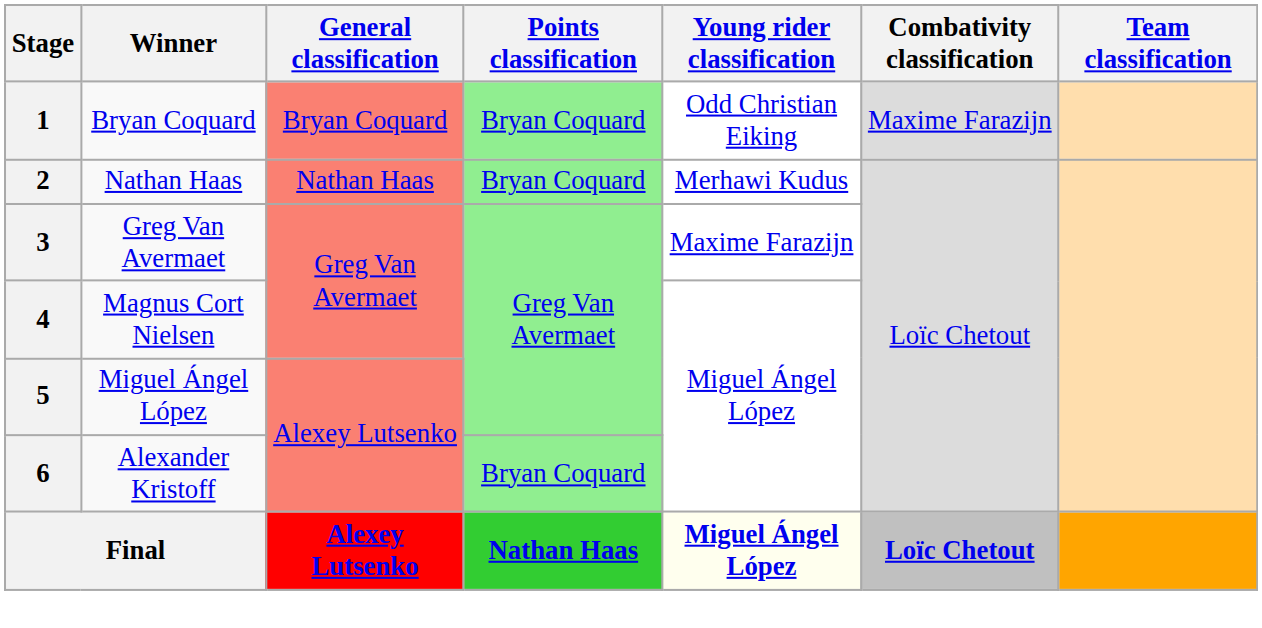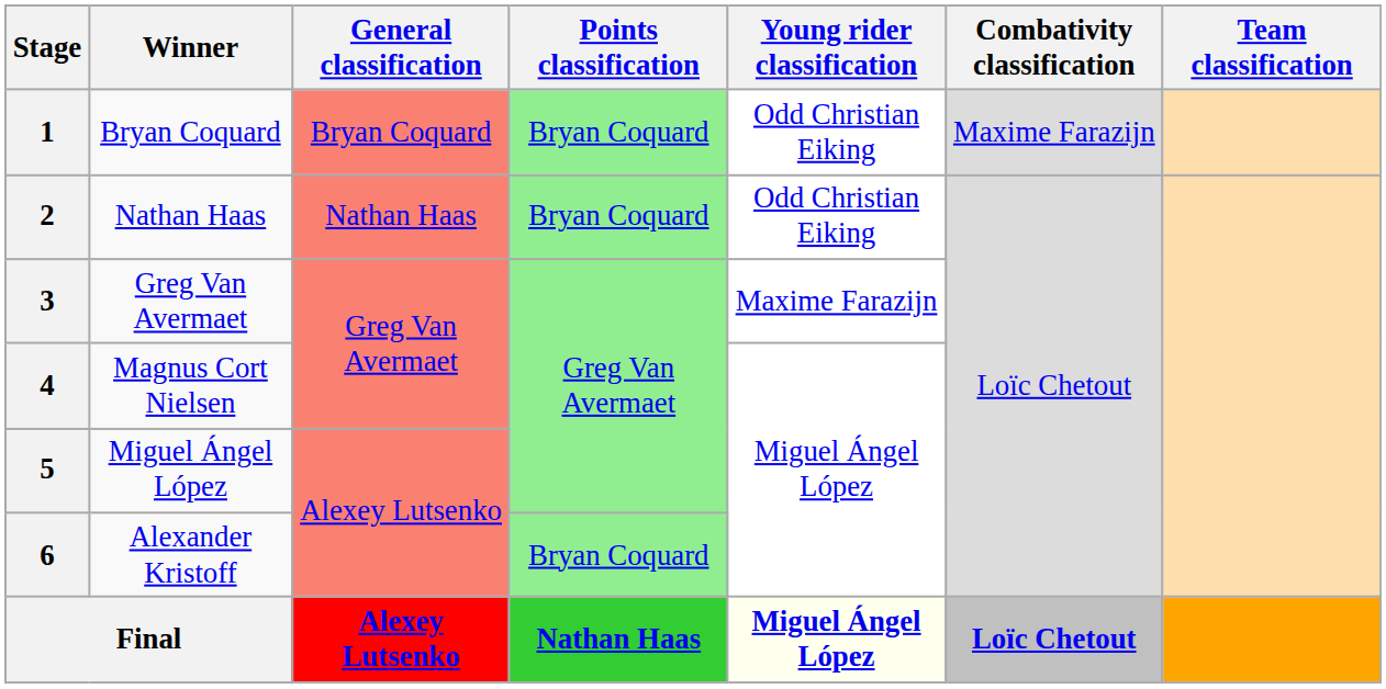 <table class="wikitable" style="text-align: center; font-size:smaller; width: 100%">
 <tr style="background-color: #efefef;">
 <th style="width:1%">Stage</th>
 <th style="width:14%">Winner</th>
 <th style="width:15%"><a href='#'>General classification</a><br></th>
 <th style="width:15%"><a href='#'>Points classification</a><br></th>
 <th style="width:15%"><a href='#'>Young rider classification</a><br></th>
 <th style="width:15%">Combativity classification<br></th>
 <th style="width:15%"><a href='#'>Team classification</a></th>
 </tr>
 <tr>
 <th>1</th>
 <td><a href='#'>Bryan Coquard</a></td>
 <td style="background:Salmon;" rowspan="1"><a href='#'>Bryan Coquard</a></td>
 <td style="background:Lightgreen;" rowspan="1"><a href='#'>Bryan Coquard</a></td>
 <td style="background:White;" rowspan="1"><a href='#'>Odd Christian Eiking</a></td>
 <td style="background:Gainsboro;" rowspan="1"><a href='#'>Maxime Farazijn</a></td>
 <td style="background:navajowhite;" rowspan="1"></td>
 </tr>
 <tr>
 <th>2</th>
 <td><a href='#'>Nathan Haas</a></td>
 <td style="background:Salmon;" rowspan="1"><a href='#'>Nathan Haas</a></td>
 <td style="background:Lightgreen;" rowspan="1"><a href='#'>Bryan Coquard</a></td>
-<td style="background:White;" rowspan="1"><a href='#'>Merhawi Kudus</a></td>
+<td style="background:White;" rowspan="1"><a href='#'>Odd Christian Eiking</a></td>
 <td style="background:Gainsboro;" rowspan="5"><a href='#'>Loïc Chetout</a></td>
 <td style="background:navajowhite;" rowspan="5"></td>
 </tr>
 <tr>
 <th>3</th>
 <td><a href='#'>Greg Van Avermaet</a></td>
 <td style="background:Salmon;" rowspan="2"><a href='#'>Greg Van Avermaet</a></td>
 <td style="background:Lightgreen;" rowspan="3"><a href='#'>Greg Van Avermaet</a></td>
 <td style="background:White;" rowspan="1"><a href='#'>Maxime Farazijn</a></td>
 </tr>
 <tr>
 <th>4</th>
 <td><a href='#'>Magnus Cort Nielsen</a></td>
 <td style="background:White;" rowspan="3"><a href='#'>Miguel Ángel López</a></td>
 </tr>
 <tr>
 <th>5</th>
 <td><a href='#'>Miguel Ángel López</a></td>
 <td style="background:Salmon;" rowspan="2"><a href='#'>Alexey Lutsenko</a></td>
 </tr>
 <tr>
 <th>6</th>
 <td><a href='#'>Alexander Kristoff</a></td>
 <td style="background:Lightgreen;" rowspan="1"><a href='#'>Bryan Coquard</a></td>
 </tr>
 <tr>
 <th colspan="2">Final</th>
 <th style="background-color:red;" width="12%"><strong><a href='#'>Alexey Lutsenko</a></strong></th>
 <th style="background-color:limegreen;" width="12%"><strong><a href='#'>Nathan Haas</a></strong></th>
 <th style="background:#FFFFEE;" width="12%"><strong><a href='#'>Miguel Ángel López</a></strong></th>
 <th style="background:Silver;" width="12%"><strong><a href='#'>Loïc Chetout</a></strong></th>
 <th style="background:Orange;" width="12%"><strong></strong></th>
 </tr>
 </table>
